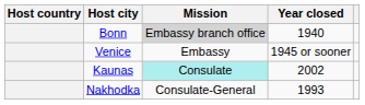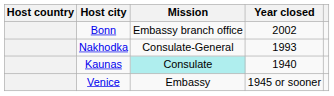 <table class="wikitable plainrowheaders" style="text-align:center;">
 <tr>
 <th scope="col">Host country</th>
 <th scope="col">Host city</th>
 <th scope="col">Mission</th>
 <th scope="col">Year closed</th>
 <th scope="col"></th>
 </tr>
 <tr>
 <th scope="row"></th>
 <td><a href='#'>Bonn</a></td>
-<td style="background: lightgrey;">Embassy branch office</td>
+<td>Embassy branch office</td>
+<td>2002</td>
+<td></td>
+</tr>
+<tr>
+<th scope="row"></th>
+<td><a href='#'>Nakhodka</a></td>
+<td>Consulate-General</td>
+<td>1993</td>
+<td></td>
+</tr>
+<tr>
+<th scope="row"></th>
+<td><a href='#'>Kaunas</a></td>
+<td style="background: paleturquoise;">Consulate</td>
 <td>1940</td>
 <td></td>
 </tr>
 <tr>
 <th scope="row"></th>
 <td><a href='#'>Venice</a></td>
 <td>Embassy</td>
 <td>1945 or sooner</td>
 <td></td>
 </tr>
-<tr>
-<th scope="row"></th>
-<td><a href='#'>Kaunas</a></td>
-<td style="background: paleturquoise;">Consulate</td>
-<td>2002</td>
-<td></td>
-</tr>
-<tr>
-<th scope="row"></th>
-<td><a href='#'>Nakhodka</a></td>
-<td>Consulate-General</td>
-<td>1993</td>
-<td></td>
-</tr>
 </table>
